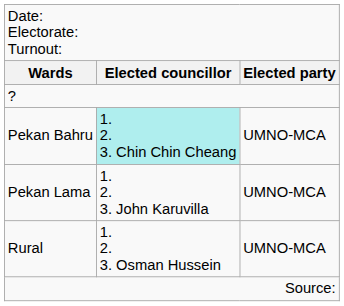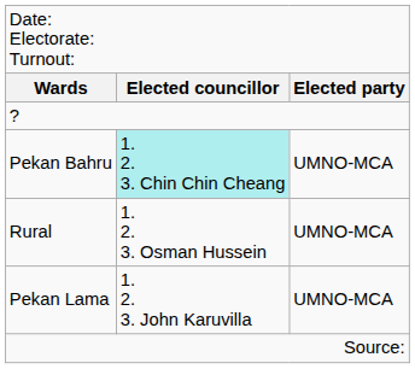 <table class=wikitable>
 <tr>
 <td colspan=3>Date: <br>Electorate: <br>Turnout:</td>
 </tr>
 <tr>
 <th>Wards</th>
 <th>Elected councillor</th>
 <th>Elected party</th>
 </tr>
 <tr>
 <td colspan=3>? </td>
 </tr>
 <tr>
 <td>Pekan Bahru</td>
 <td style="background: paleturquoise;">1.<br>2.<br>3. Chin Chin Cheang</td>
 <td>UMNO-MCA</td>
 </tr>
 <tr>
-<td>Pekan Lama</td>
-<td>1.<br>2.<br>3. John Karuvilla</td>
+<td>Rural</td>
+<td>1.<br>2.<br>3. Osman Hussein</td>
 <td>UMNO-MCA</td>
 </tr>
 <tr>
-<td>Rural</td>
-<td>1.<br>2.<br>3. Osman Hussein</td>
+<td>Pekan Lama</td>
+<td>1.<br>2.<br>3. John Karuvilla</td>
 <td>UMNO-MCA</td>
 </tr>
 <tr>
 <td colspan=3 align=right>Source:</td>
 </tr>
 </table>
